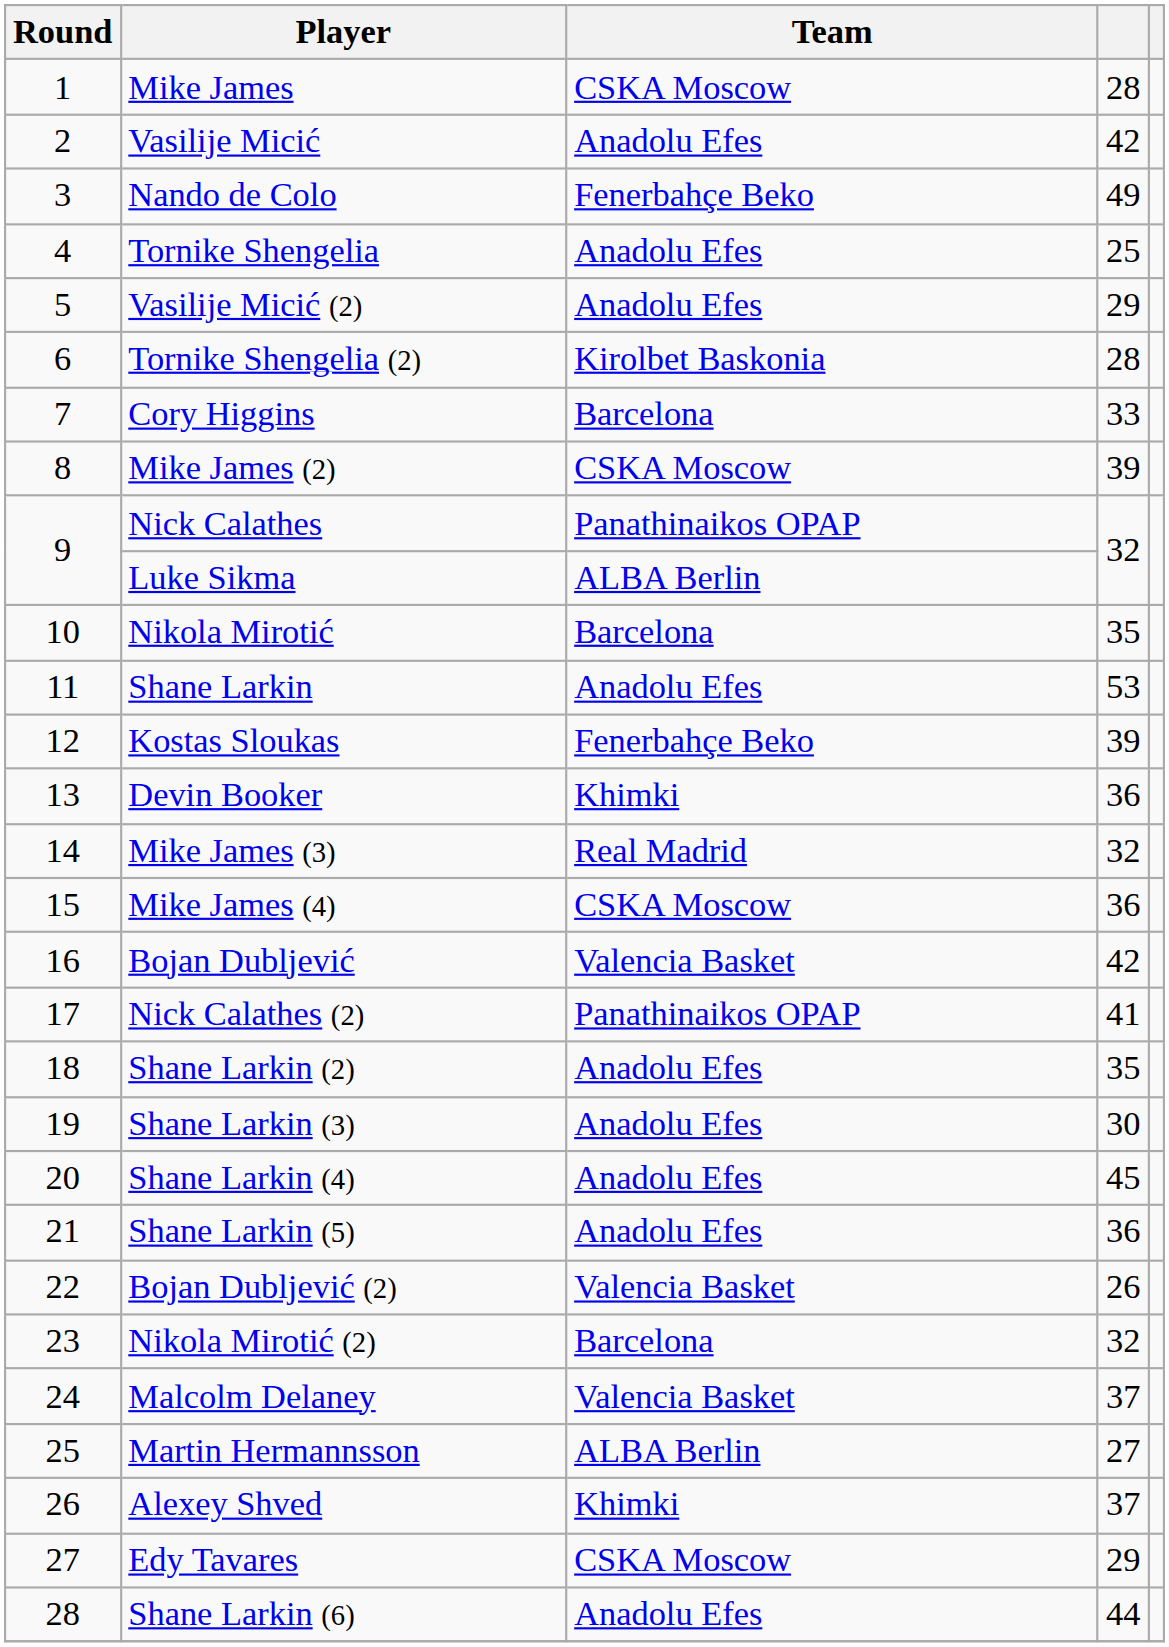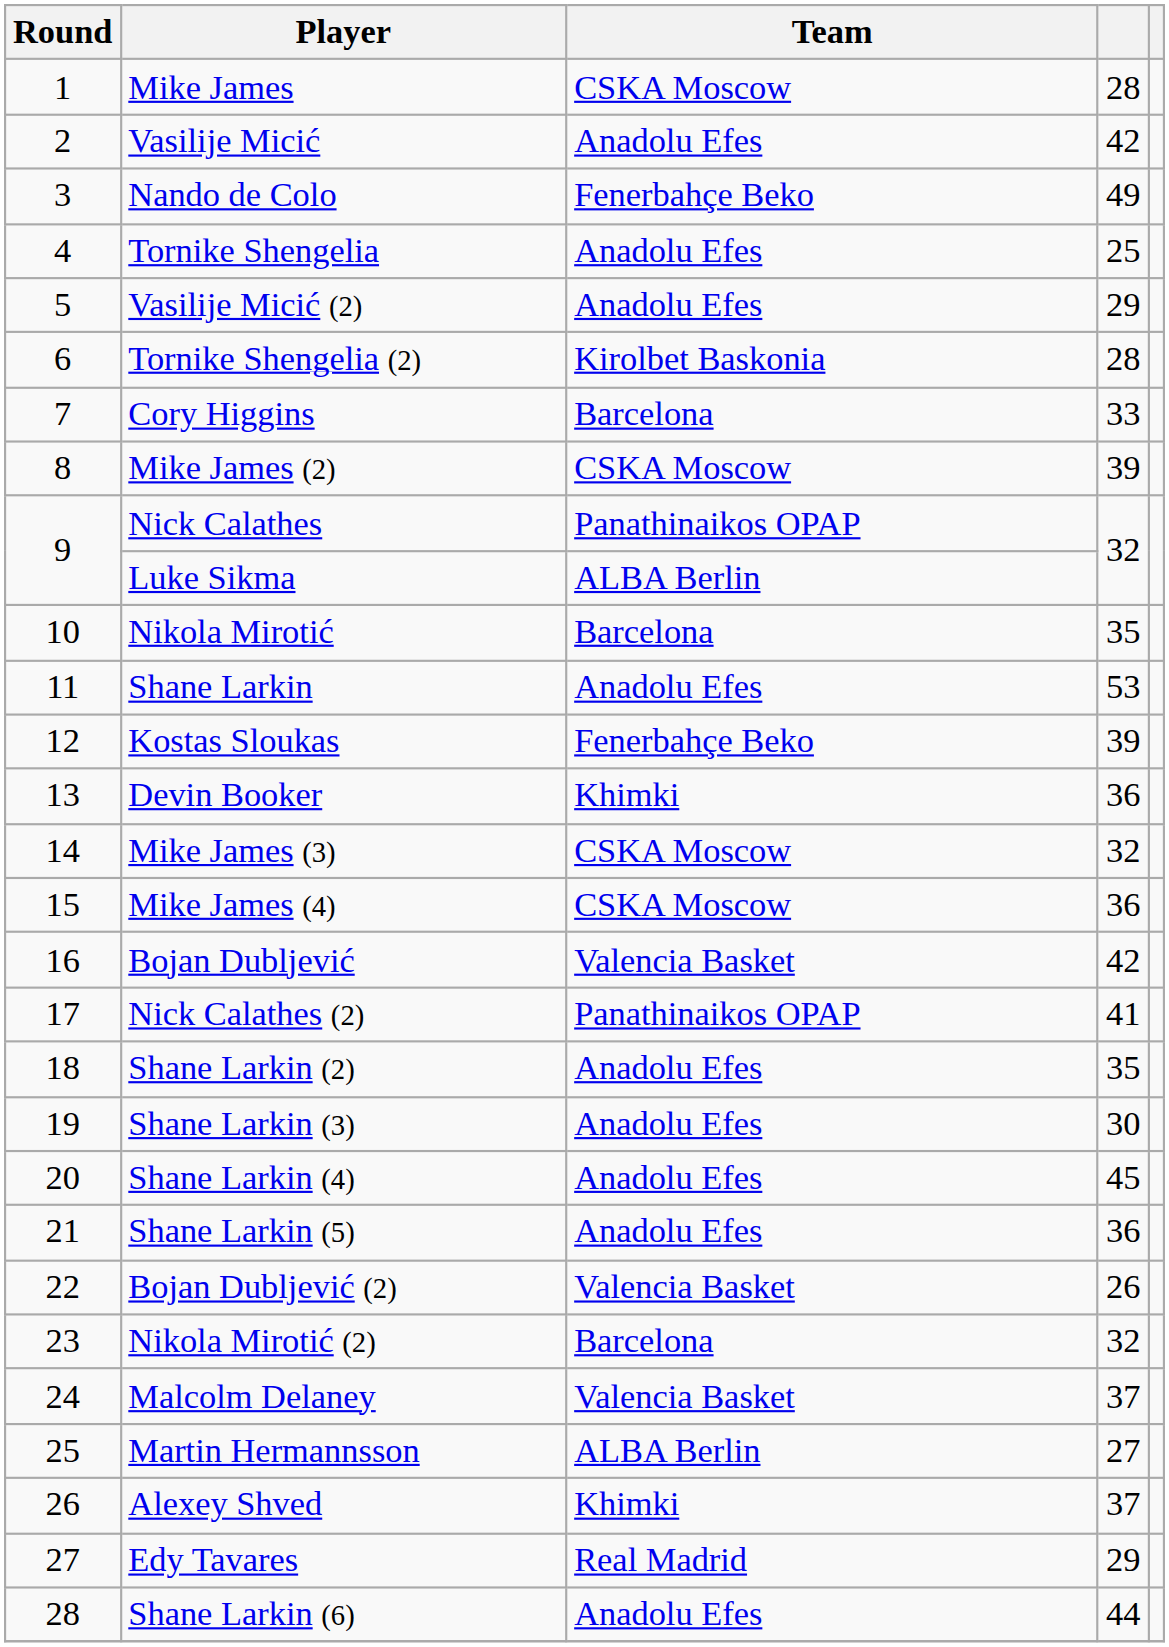 <table class="wikitable sortable" style="text-align: center;">
 <tr>
 <th>Round</th>
 <th style="width:200px;">Player</th>
 <th style="width:240px;">Team</th>
 <th><a href='#'></a></th>
 <th></th>
 </tr>
 <tr>
 <td>1</td>
 <td align=left> <a href='#'>Mike James</a></td>
 <td align=left> <a href='#'>CSKA Moscow</a></td>
 <td>28</td>
 <td></td>
 </tr>
 <tr>
 <td>2</td>
 <td align=left> <a href='#'>Vasilije Micić</a></td>
 <td align=left> <a href='#'>Anadolu Efes</a></td>
 <td>42</td>
 <td></td>
 </tr>
 <tr>
 <td>3</td>
 <td align=left> <a href='#'>Nando de Colo</a></td>
 <td align=left> <a href='#'>Fenerbahçe Beko</a></td>
 <td>49</td>
 <td></td>
 </tr>
 <tr>
 <td>4</td>
 <td style="text-align:left;"> <a href='#'>Tornike Shengelia</a></td>
 <td style="text-align:left;"> <a href='#'>Anadolu Efes</a></td>
 <td>25</td>
 <td></td>
 </tr>
 <tr>
 <td>5</td>
 <td style="text-align:left;"> <a href='#'>Vasilije Micić</a> <small>(2)</small></td>
 <td style="text-align:left;"> <a href='#'>Anadolu Efes</a></td>
 <td>29</td>
 <td></td>
 </tr>
 <tr>
 <td>6</td>
 <td style="text-align:left;"> <a href='#'>Tornike Shengelia</a> <small>(2)</small></td>
 <td style="text-align:left;"> <a href='#'>Kirolbet Baskonia</a></td>
 <td>28</td>
 <td></td>
 </tr>
 <tr>
 <td>7</td>
 <td style="text-align:left;"> <a href='#'>Cory Higgins</a></td>
 <td style="text-align:left;"> <a href='#'>Barcelona</a></td>
 <td>33</td>
 <td></td>
 </tr>
 <tr>
 <td>8</td>
 <td style="text-align:left;"> <a href='#'>Mike James</a> <small>(2)</small></td>
 <td style="text-align:left;"> <a href='#'>CSKA Moscow</a></td>
 <td>39</td>
 <td></td>
 </tr>
 <tr>
 <td rowspan=2>9</td>
 <td align=left> <a href='#'>Nick Calathes</a></td>
 <td align=left> <a href='#'>Panathinaikos OPAP</a></td>
 <td rowspan=2>32</td>
 <td rowspan=2></td>
 </tr>
 <tr>
 <td align=left> <a href='#'>Luke Sikma</a></td>
 <td align=left> <a href='#'>ALBA Berlin</a></td>
 </tr>
 <tr>
 <td>10</td>
 <td style="text-align:left;"> <a href='#'>Nikola Mirotić</a></td>
 <td style="text-align:left;"> <a href='#'>Barcelona</a></td>
 <td>35</td>
 <td></td>
 </tr>
 <tr>
 <td>11</td>
 <td style="text-align:left;"> <a href='#'>Shane Larkin</a></td>
 <td style="text-align:left;"> <a href='#'>Anadolu Efes</a></td>
 <td>53</td>
 <td></td>
 </tr>
 <tr>
 <td>12</td>
 <td style="text-align:left;"> <a href='#'>Kostas Sloukas</a></td>
 <td style="text-align:left;"> <a href='#'>Fenerbahçe Beko</a></td>
 <td>39</td>
 <td></td>
 </tr>
 <tr>
 <td>13</td>
 <td style="text-align:left;"> <a href='#'>Devin Booker</a></td>
 <td style="text-align:left;"> <a href='#'>Khimki</a></td>
 <td>36</td>
 <td></td>
 </tr>
 <tr>
 <td>14</td>
 <td style="text-align:left;"> <a href='#'>Mike James</a> <small>(3)</small></td>
-<td style="text-align:left;"> <a href='#'>Real Madrid</a></td>
+<td style="text-align:left;"> <a href='#'>CSKA Moscow</a></td>
 <td>32</td>
 <td></td>
 </tr>
 <tr>
 <td>15</td>
 <td style="text-align:left;"> <a href='#'>Mike James</a> <small>(4)</small></td>
 <td style="text-align:left;"> <a href='#'>CSKA Moscow</a></td>
 <td>36</td>
 <td></td>
 </tr>
 <tr>
 <td>16</td>
 <td style="text-align:left;"> <a href='#'>Bojan Dubljević</a></td>
 <td style="text-align:left;"> <a href='#'>Valencia Basket</a></td>
 <td>42</td>
 <td></td>
 </tr>
 <tr>
 <td>17</td>
 <td style="text-align:left;"> <a href='#'>Nick Calathes</a> <small>(2)</small></td>
 <td style="text-align:left;"> <a href='#'>Panathinaikos OPAP</a></td>
 <td>41</td>
 <td></td>
 </tr>
 <tr>
 <td>18</td>
 <td style="text-align:left;"> <a href='#'>Shane Larkin</a> <small>(2)</small></td>
 <td style="text-align:left;"> <a href='#'>Anadolu Efes</a></td>
 <td>35</td>
 <td></td>
 </tr>
 <tr>
 <td>19</td>
 <td style="text-align:left;"> <a href='#'>Shane Larkin</a> <small>(3)</small></td>
 <td style="text-align:left;"> <a href='#'>Anadolu Efes</a></td>
 <td>30</td>
 <td></td>
 </tr>
 <tr>
 <td>20</td>
 <td style="text-align:left;"> <a href='#'>Shane Larkin</a> <small>(4)</small></td>
 <td style="text-align:left;"> <a href='#'>Anadolu Efes</a></td>
 <td>45</td>
 <td></td>
 </tr>
 <tr>
 <td>21</td>
 <td style="text-align:left;"> <a href='#'>Shane Larkin</a> <small>(5)</small></td>
 <td style="text-align:left;"> <a href='#'>Anadolu Efes</a></td>
 <td>36</td>
 <td></td>
 </tr>
 <tr>
 <td>22</td>
 <td style="text-align:left;"> <a href='#'>Bojan Dubljević</a> <small>(2)</small></td>
 <td style="text-align:left;"> <a href='#'>Valencia Basket</a></td>
 <td>26</td>
 <td></td>
 </tr>
 <tr>
 <td>23</td>
 <td style="text-align:left;"> <a href='#'>Nikola Mirotić</a> <small>(2)</small></td>
 <td style="text-align:left;"> <a href='#'>Barcelona</a></td>
 <td>32</td>
 <td></td>
 </tr>
 <tr>
 <td>24</td>
 <td style="text-align:left;"> <a href='#'>Malcolm Delaney</a></td>
 <td style="text-align:left;"> <a href='#'>Valencia Basket</a></td>
 <td>37</td>
 <td></td>
 </tr>
 <tr>
 <td>25</td>
 <td style="text-align:left;"> <a href='#'>Martin Hermannsson</a></td>
 <td style="text-align:left;"> <a href='#'>ALBA Berlin</a></td>
 <td>27</td>
 <td></td>
 </tr>
 <tr>
 <td>26</td>
 <td style="text-align:left;"> <a href='#'>Alexey Shved</a></td>
 <td style="text-align:left;"> <a href='#'>Khimki</a></td>
 <td>37</td>
 <td></td>
 </tr>
 <tr>
 <td>27</td>
 <td style="text-align:left;"> <a href='#'>Edy Tavares</a></td>
-<td style="text-align:left;"> <a href='#'>CSKA Moscow</a></td>
+<td style="text-align:left;"> <a href='#'>Real Madrid</a></td>
 <td>29</td>
 <td></td>
 </tr>
 <tr>
 <td>28</td>
 <td style="text-align:left;"> <a href='#'>Shane Larkin</a> <small>(6)</small></td>
 <td style="text-align:left;"> <a href='#'>Anadolu Efes</a></td>
 <td>44</td>
 <td></td>
 </tr>
 <tr>
 </tr>
 </table>
